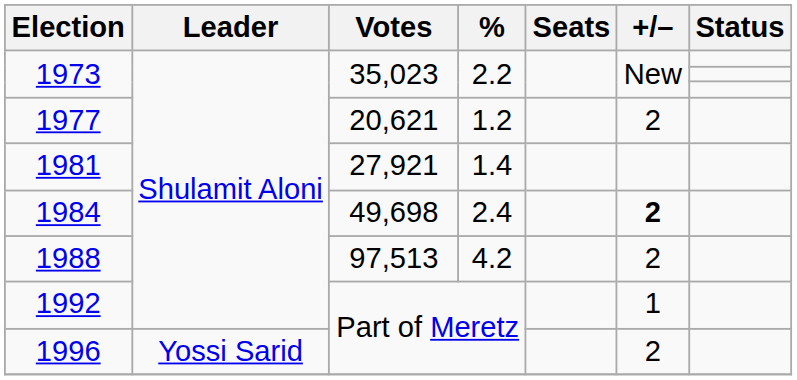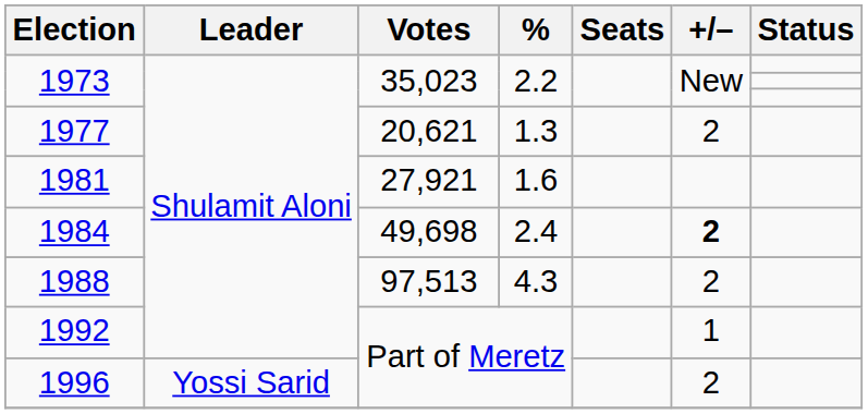 <table class=wikitable style=text-align:center>
 <tr>
 <th>Election</th>
 <th>Leader</th>
 <th>Votes</th>
 <th>%</th>
 <th>Seats</th>
 <th>+/–</th>
 <th>Status</th>
 </tr>
 <tr>
 <td rowspan=3><a href='#'>1973</a></td>
 <td rowspan=8><a href='#'>Shulamit Aloni</a></td>
 <td rowspan=3>35,023</td>
 <td rowspan=3>2.2</td>
 <td rowspan=3></td>
 <td rowspan=3>New</td>
 <td></td>
 </tr>
 <tr>
 <td></td>
 </tr>
 <tr>
 <td></td>
 </tr>
 <tr>
 <td><a href='#'>1977</a></td>
 <td>20,621</td>
-<td>1.2</td>
+<td>1.3</td>
 <td></td>
 <td> 2</td>
 <td></td>
 </tr>
 <tr>
 <td><a href='#'>1981</a></td>
 <td>27,921</td>
-<td>1.4</td>
+<td>1.6</td>
 <td></td>
 <td></td>
 <td></td>
 </tr>
 <tr>
 <td><a href='#'>1984</a></td>
 <td>49,698</td>
 <td>2.4</td>
 <td></td>
 <td><strong> 2</strong></td>
 <td></td>
 </tr>
 <tr>
 <td><a href='#'>1988</a></td>
 <td>97,513</td>
-<td>4.2</td>
+<td>4.3</td>
 <td></td>
 <td> 2</td>
 <td></td>
 </tr>
 <tr>
 <td><a href='#'>1992</a></td>
 <td colspan=2 rowspan=2>Part of <a href='#'>Meretz</a></td>
 <td></td>
 <td> 1</td>
 <td></td>
 </tr>
 <tr>
 <td><a href='#'>1996</a></td>
 <td><a href='#'>Yossi Sarid</a></td>
 <td></td>
 <td> 2</td>
 <td></td>
 </tr>
 <tr>
 </tr>
 </table>
